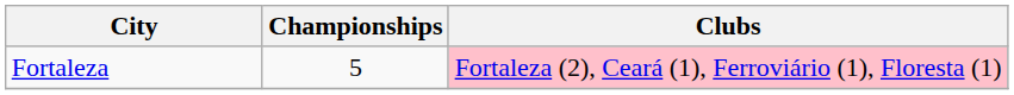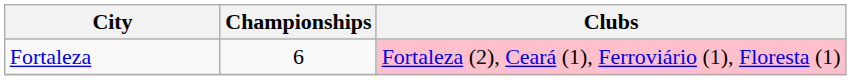 <table class="wikitable">
 <tr>
 <th style="width:150px">City</th>
 <th>Championships</th>
 <th>Clubs</th>
 </tr>
 <tr>
 <td> <a href='#'>Fortaleza</a></td>
-<td align="center">5</td>
+<td align="center">6</td>
 <td style="background: pink;"><a href='#'>Fortaleza</a> (2), <a href='#'>Ceará</a> (1), <a href='#'>Ferroviário</a> (1), <a href='#'>Floresta</a> (1)</td>
 </tr>
 <tr>
 </tr>
 </table>
